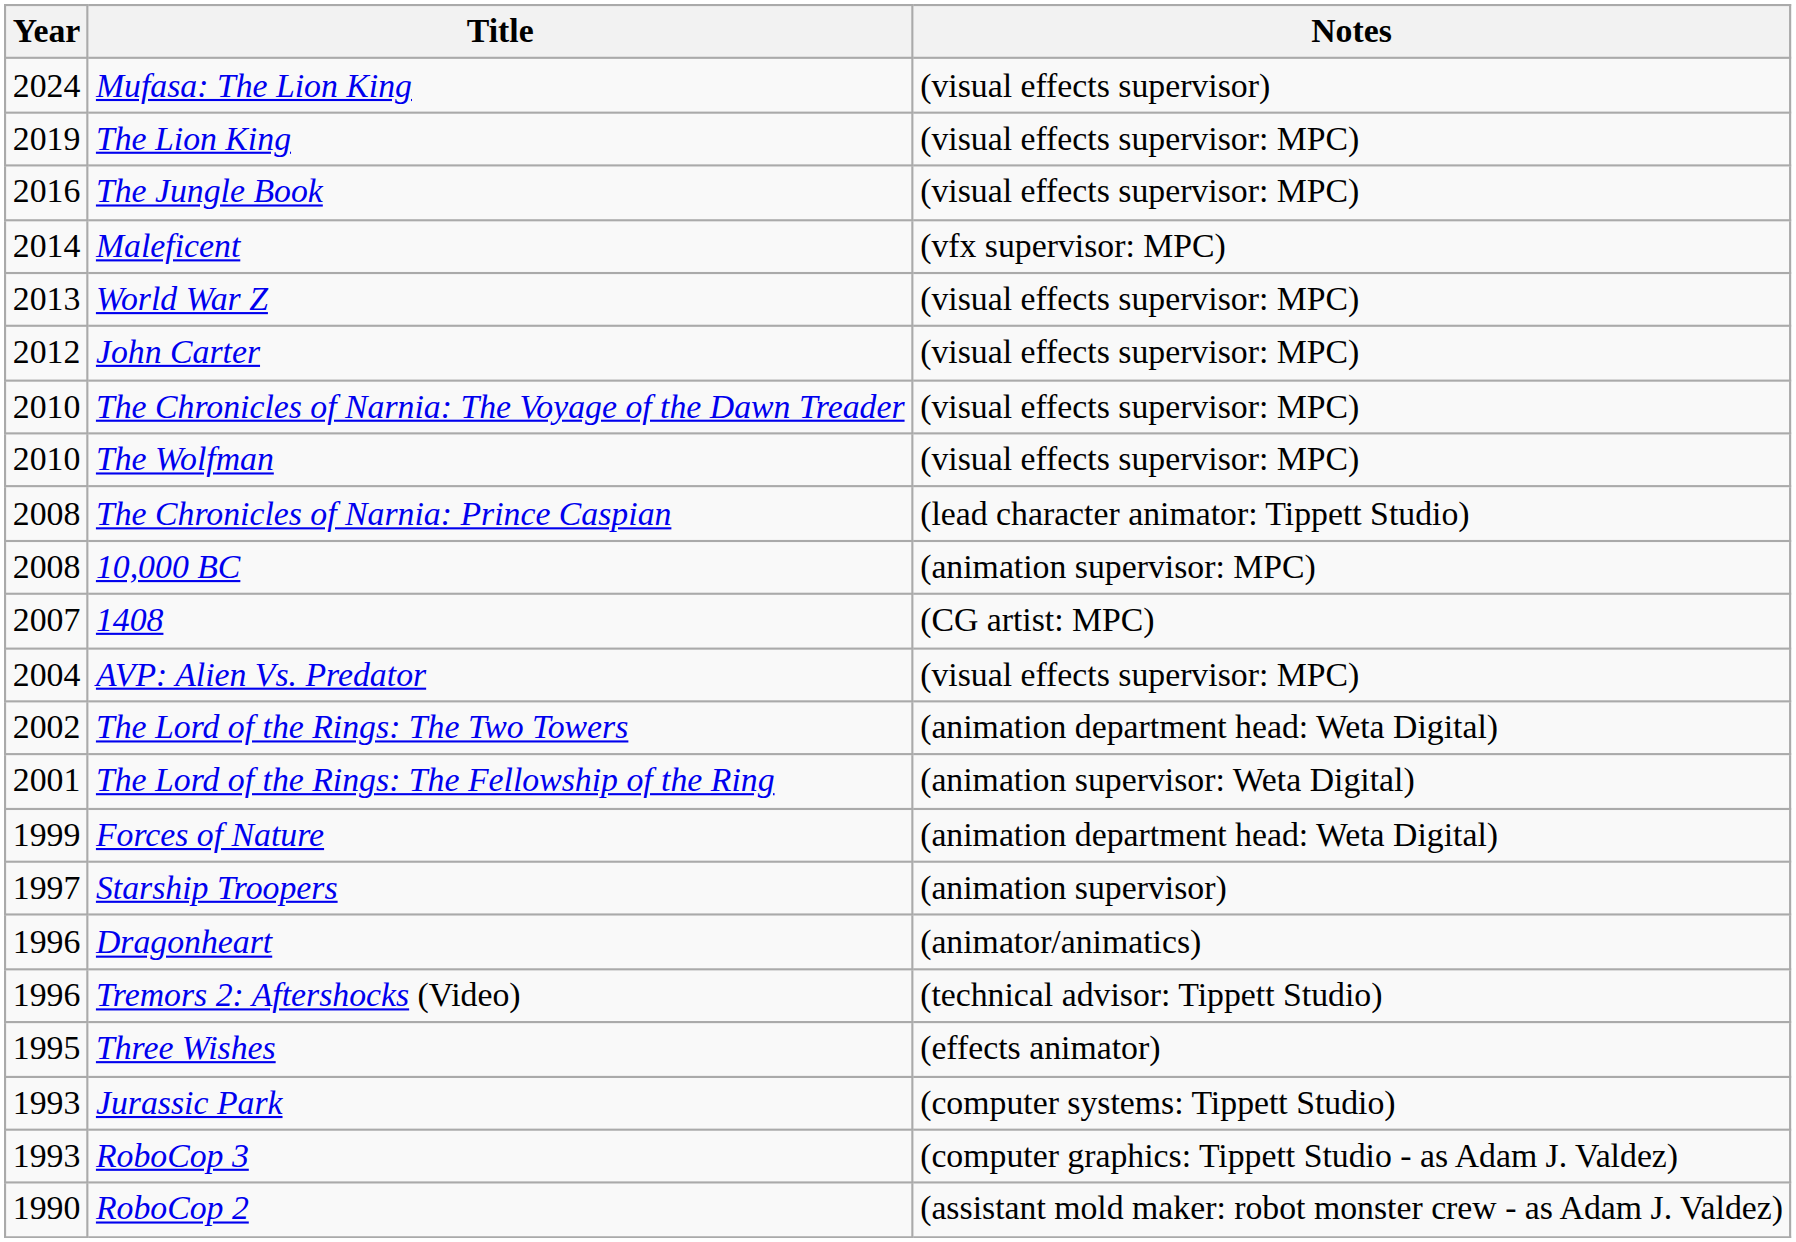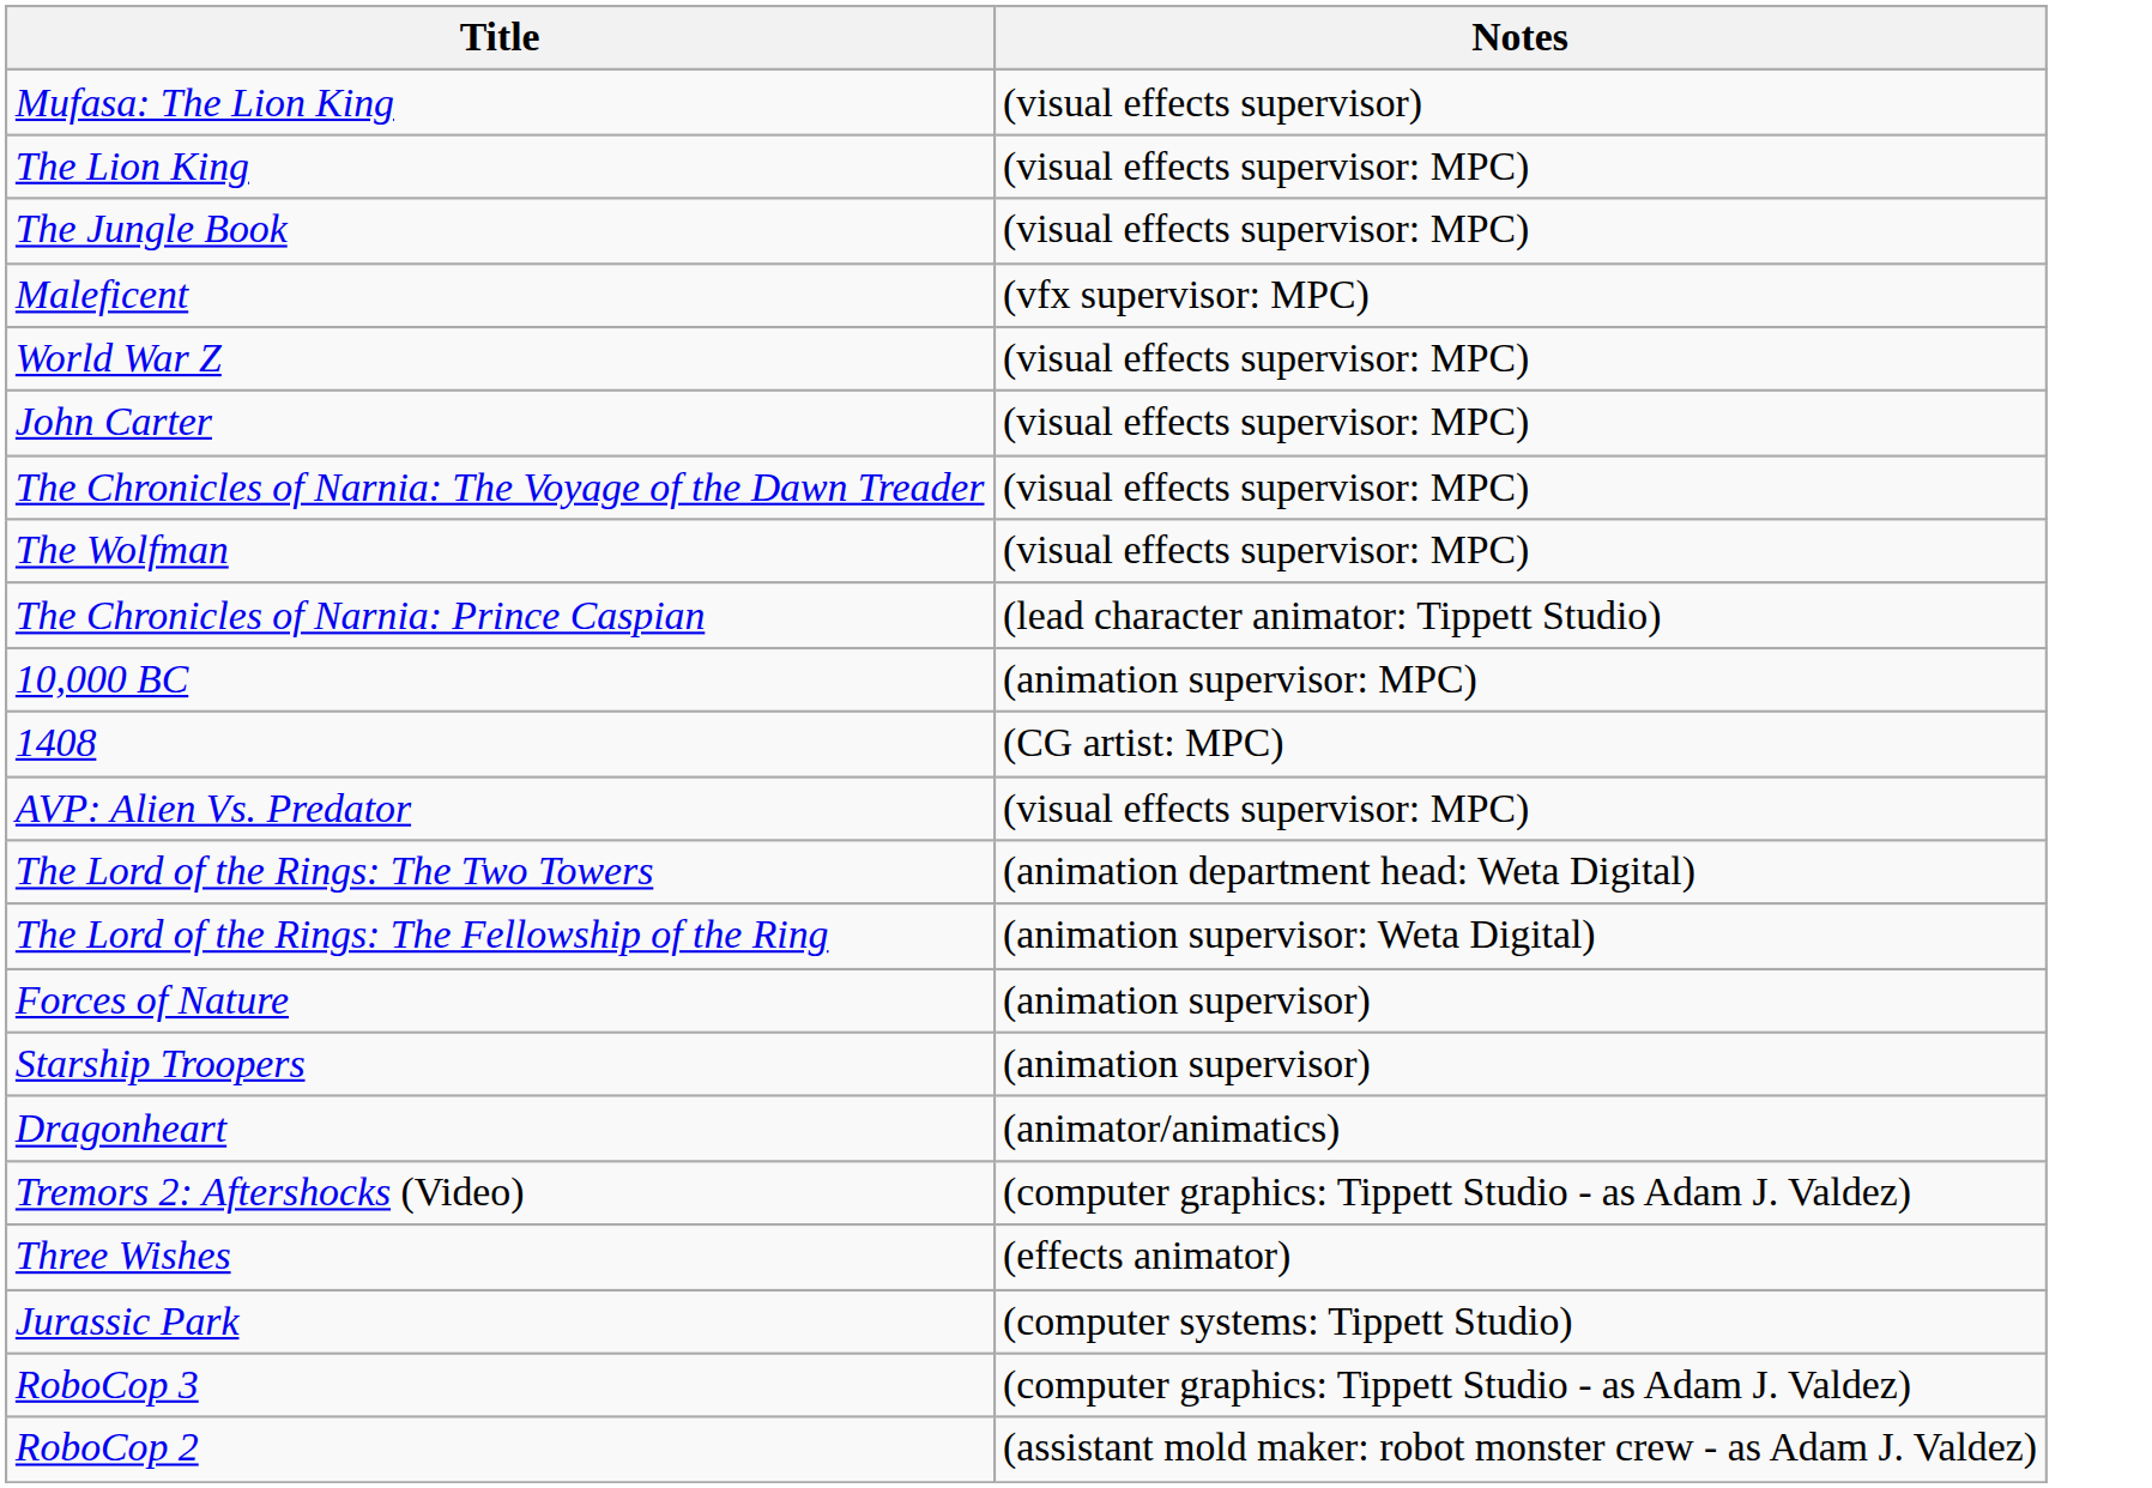 <table class="wikitable sortable" border="1">
 <tr>
-<th>Year</th>
 <th>Title</th>
 <th>Notes</th>
 </tr>
 <tr>
-<td>2024</td>
 <td><em><a href='#'>Mufasa: The Lion King</a></em></td>
 <td>(visual effects supervisor)</td>
 </tr>
 <tr>
-<td>2019</td>
 <td><em><a href='#'>The Lion King</a></em></td>
 <td>(visual effects supervisor: MPC)</td>
 </tr>
 <tr>
-<td>2016</td>
 <td><em><a href='#'>The Jungle Book</a></em></td>
 <td>(visual effects supervisor: MPC)</td>
 </tr>
 <tr>
-<td>2014</td>
 <td><em><a href='#'>Maleficent</a></em></td>
 <td>(vfx supervisor: MPC)</td>
 </tr>
 <tr>
-<td>2013</td>
 <td><em><a href='#'>World War Z</a></em></td>
 <td>(visual effects supervisor: MPC)</td>
 </tr>
 <tr>
-<td>2012</td>
 <td><em><a href='#'>John Carter</a></em></td>
 <td>(visual effects supervisor: MPC)</td>
 </tr>
 <tr>
-<td>2010</td>
 <td><em><a href='#'>The Chronicles of Narnia: The Voyage of the Dawn Treader</a></em></td>
 <td>(visual effects supervisor: MPC)</td>
 </tr>
 <tr>
-<td>2010</td>
 <td><em><a href='#'>The Wolfman</a></em></td>
 <td>(visual effects supervisor: MPC)</td>
 </tr>
 <tr>
-<td>2008</td>
 <td><em><a href='#'>The Chronicles of Narnia: Prince Caspian</a></em></td>
 <td>(lead character animator: Tippett Studio)</td>
 </tr>
 <tr>
-<td>2008</td>
 <td><em><a href='#'>10,000 BC</a></em></td>
 <td>(animation supervisor: MPC)</td>
 </tr>
 <tr>
-<td>2007</td>
 <td><em><a href='#'>1408</a></em></td>
 <td>(CG artist: MPC)</td>
 </tr>
 <tr>
-<td>2004</td>
 <td><em><a href='#'>AVP: Alien Vs. Predator</a></em></td>
 <td>(visual effects supervisor: MPC)</td>
 </tr>
 <tr>
-<td>2002</td>
 <td><em><a href='#'>The Lord of the Rings: The Two Towers</a></em></td>
 <td>(animation department head: Weta Digital)</td>
 </tr>
 <tr>
-<td>2001</td>
 <td><em><a href='#'>The Lord of the Rings: The Fellowship of the Ring</a></em></td>
 <td>(animation supervisor: Weta Digital)</td>
 </tr>
 <tr>
-<td>1999</td>
 <td><em><a href='#'>Forces of Nature</a></em></td>
-<td>(animation department head: Weta Digital)</td>
+<td>(animation supervisor)</td>
 </tr>
 <tr>
-<td>1997</td>
 <td><em><a href='#'>Starship Troopers</a></em></td>
 <td>(animation supervisor)</td>
 </tr>
 <tr>
-<td>1996</td>
 <td><em><a href='#'>Dragonheart</a></em></td>
 <td>(animator/animatics)</td>
 </tr>
 <tr>
-<td>1996</td>
 <td><em><a href='#'>Tremors 2: Aftershocks</a></em> (Video)</td>
-<td>(technical advisor: Tippett Studio)</td>
+<td>(computer graphics: Tippett Studio - as Adam J. Valdez)</td>
 </tr>
 <tr>
-<td>1995</td>
 <td><em><a href='#'>Three Wishes</a></em></td>
 <td>(effects animator)</td>
 </tr>
 <tr>
-<td>1993</td>
 <td><em><a href='#'>Jurassic Park</a></em></td>
 <td>(computer systems: Tippett Studio)</td>
 </tr>
 <tr>
-<td>1993</td>
 <td><em><a href='#'>RoboCop 3</a></em></td>
 <td>(computer graphics: Tippett Studio - as Adam J. Valdez)</td>
 </tr>
 <tr>
-<td>1990</td>
 <td><em><a href='#'>RoboCop 2</a></em></td>
 <td>(assistant mold maker: robot monster crew - as Adam J. Valdez)</td>
 </tr>
 </table>
